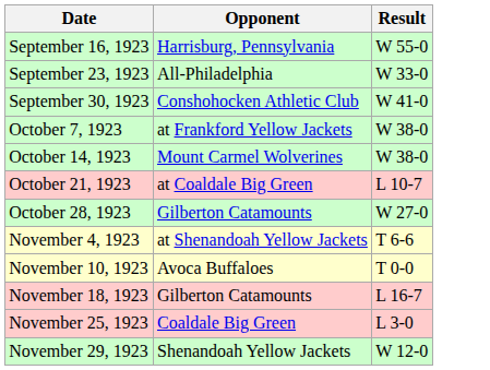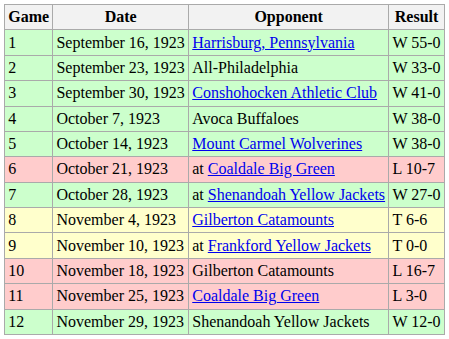 <table class="wikitable">
 <tr>
+<th>Game</th>
 <th>Date</th>
 <th>Opponent</th>
 <th>Result</th>
 </tr>
 <tr style="background:#cfc">
+<td>1</td>
 <td>September 16, 1923</td>
 <td><a href='#'>Harrisburg, Pennsylvania</a></td>
 <td>W 55-0</td>
 </tr>
 <tr style="background:#cfc">
+<td>2</td>
 <td>September 23, 1923</td>
 <td>All-Philadelphia</td>
 <td>W 33-0</td>
 </tr>
 <tr style="background:#cfc">
+<td>3</td>
 <td>September 30, 1923</td>
 <td><a href='#'>Conshohocken Athletic Club</a></td>
 <td>W 41-0</td>
 </tr>
 <tr style="background:#cfc">
+<td>4</td>
 <td>October 7, 1923</td>
-<td>at <a href='#'>Frankford Yellow Jackets</a></td>
+<td>Avoca Buffaloes</td>
 <td>W 38-0</td>
 </tr>
 <tr style="background:#cfc">
+<td>5</td>
 <td>October 14, 1923</td>
 <td><a href='#'>Mount Carmel Wolverines</a></td>
 <td>W 38-0</td>
 </tr>
 <tr style="background:#fcc">
+<td>6</td>
 <td>October 21, 1923</td>
 <td>at <a href='#'>Coaldale Big Green</a></td>
 <td>L 10-7</td>
 </tr>
 <tr style="background:#cfc">
+<td>7</td>
 <td>October 28, 1923</td>
-<td><a href='#'>Gilberton Catamounts</a></td>
+<td>at <a href='#'>Shenandoah Yellow Jackets</a></td>
 <td>W 27-0</td>
 </tr>
 <tr style="background:#ffc">
+<td>8</td>
 <td>November 4, 1923</td>
-<td>at <a href='#'>Shenandoah Yellow Jackets</a></td>
+<td><a href='#'>Gilberton Catamounts</a></td>
 <td>T 6-6</td>
 </tr>
 <tr style="background:#ffc">
+<td>9</td>
 <td>November 10, 1923</td>
-<td>Avoca Buffaloes</td>
+<td>at <a href='#'>Frankford Yellow Jackets</a></td>
 <td>T 0-0</td>
 </tr>
 <tr style="background:#fcc">
+<td>10</td>
 <td>November 18, 1923</td>
 <td>Gilberton Catamounts</td>
 <td>L 16-7</td>
 </tr>
 <tr style="background:#fcc">
+<td>11</td>
 <td>November 25, 1923</td>
 <td><a href='#'>Coaldale Big Green</a></td>
 <td>L 3-0</td>
 </tr>
 <tr style="background:#cfc">
+<td>12</td>
 <td>November 29, 1923</td>
 <td>Shenandoah Yellow Jackets </td>
 <td>W 12-0</td>
 </tr>
 </table>
